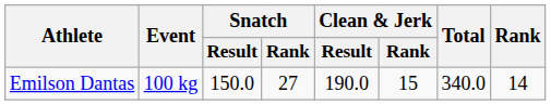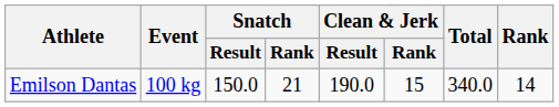 <table class="wikitable" style="font-size:90%">
 <tr>
 <th rowspan="2">Athlete</th>
 <th rowspan="2">Event</th>
 <th colspan="2">Snatch</th>
 <th colspan="2">Clean & Jerk</th>
 <th rowspan="2">Total</th>
 <th rowspan="2">Rank</th>
 </tr>
 <tr style="font-size:95%">
 <th>Result</th>
 <th>Rank</th>
 <th>Result</th>
 <th>Rank</th>
 </tr>
 <tr align=center>
 <td align=left><a href='#'>Emilson Dantas</a></td>
 <td align=left><a href='#'>100 kg</a></td>
 <td>150.0</td>
-<td>27</td>
+<td>21</td>
 <td>190.0</td>
 <td>15</td>
 <td>340.0</td>
 <td>14</td>
 </tr>
 </table>
